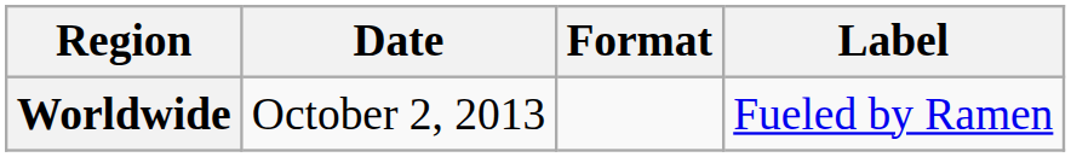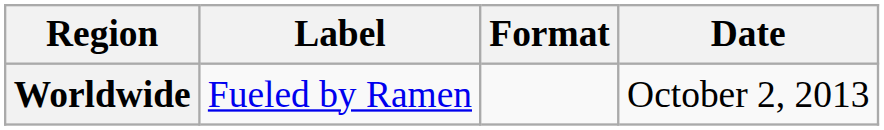 <table class="wikitable plainrowheaders">
 <tr>
 <th>Region</th>
+<th>Label</th>
+<th>Format</th>
 <th>Date</th>
-<th>Format</th>
-<th>Label</th>
 </tr>
 <tr>
 <th scope="row">Worldwide</th>
+<td rowspan="1"><a href='#'>Fueled by Ramen</a></td>
+<td rowspan="1"></td>
 <td>October 2, 2013</td>
-<td rowspan="1"></td>
-<td rowspan="1"><a href='#'>Fueled by Ramen</a></td>
 </tr>
 </table>
